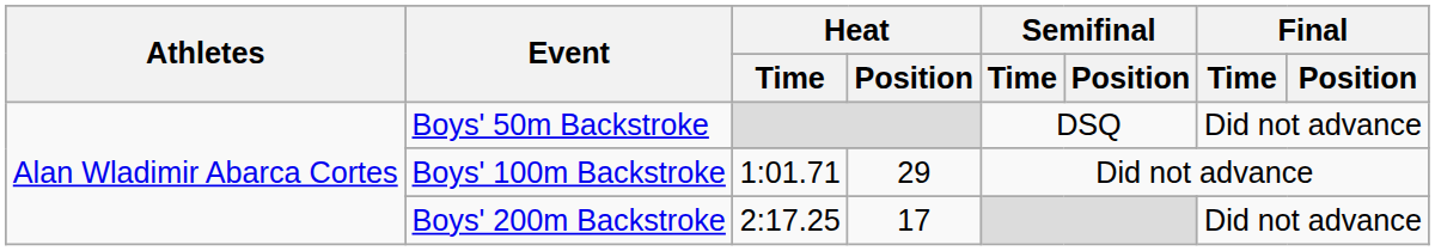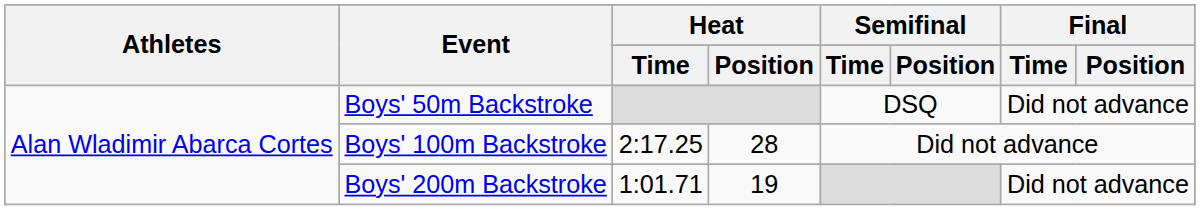 <table class="wikitable" border="1" style="font-size:90%">
 <tr>
 <th rowspan=2>Athletes</th>
 <th rowspan=2>Event</th>
 <th colspan=2>Heat</th>
 <th colspan=2>Semifinal</th>
 <th colspan=2>Final</th>
 </tr>
 <tr>
 <th>Time</th>
 <th>Position</th>
 <th>Time</th>
 <th>Position</th>
 <th>Time</th>
 <th>Position</th>
 </tr>
 <tr>
 <td rowspan=3><a href='#'>Alan Wladimir Abarca Cortes</a></td>
 <td><a href='#'>Boys' 50m Backstroke</a></td>
 <td colspan=2 bgcolor=#DCDCDC></td>
 <td colspan="2" align=center>DSQ</td>
 <td colspan="2" align=center>Did not advance</td>
 </tr>
 <tr>
 <td><a href='#'>Boys' 100m Backstroke</a></td>
-<td align=center>1:01.71</td>
-<td align=center>29</td>
+<td align=center>2:17.25</td>
+<td align=center>28</td>
 <td colspan="4" align=center>Did not advance</td>
 </tr>
 <tr>
 <td><a href='#'>Boys' 200m Backstroke</a></td>
-<td align=center>2:17.25</td>
-<td align=center>17</td>
+<td align=center>1:01.71</td>
+<td align=center>19</td>
 <td colspan=2 bgcolor=#DCDCDC></td>
 <td colspan="2" align=center>Did not advance</td>
 </tr>
 </table>
